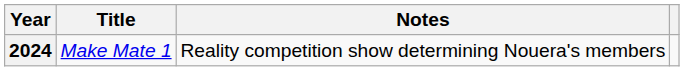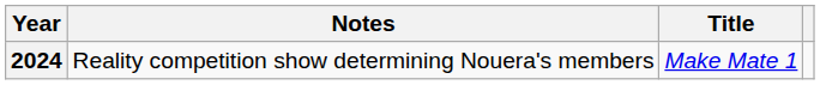 <table class="wikitable plainrowheaders">
 <tr>
 <th scope="col">Year</th>
+<th scope="col" class="unsortable">Notes</th>
 <th scope="col">Title</th>
-<th scope="col" class="unsortable">Notes</th>
 <th scope="col" class="unsortable"></th>
 </tr>
 <tr>
 <th scope="row">2024</th>
+<td>Reality competition show determining Nouera's members</td>
 <td><em><a href='#'>Make Mate 1</a></em></td>
-<td>Reality competition show determining Nouera's members</td>
 <td style="text-align:center"></td>
 </tr>
 </table>
